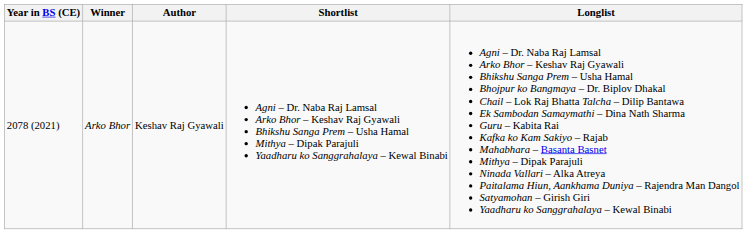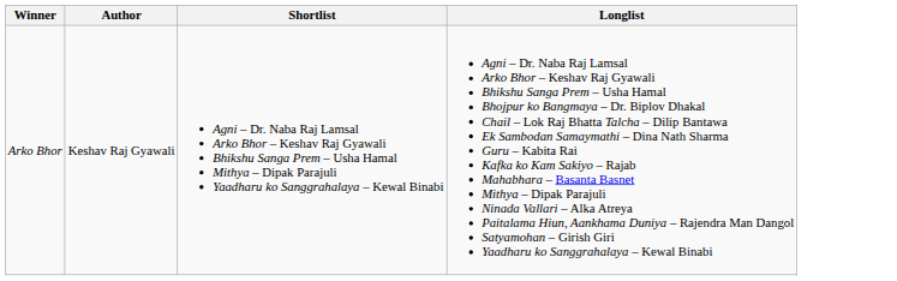 <table class="wikitable">
 <tr>
-<th>Year in <a href='#'>BS</a> (CE)</th>
 <th>Winner</th>
 <th>Author</th>
 <th>Shortlist</th>
 <th>Longlist</th>
 </tr>
 <tr>
-<td>2078 (2021)</td>
 <td><em>Arko Bhor</em></td>
 <td>Keshav Raj Gyawali</td>
 <td><br><ul><li><em>Agni</em> – Dr. Naba Raj Lamsal</li><li><em>Arko Bhor</em> – Keshav Raj Gyawali</li><li><em>Bhikshu Sanga Prem</em> – Usha Hamal</li><li><em>Mithya</em> – Dipak Parajuli</li><li><em>Yaadharu ko Sanggrahalaya</em> – Kewal Binabi</li></ul></td>
 <td><br><ul><li><em>Agni</em> – Dr. Naba Raj Lamsal</li><li><em>Arko Bhor</em> – Keshav Raj Gyawali</li><li><em>Bhikshu Sanga Prem</em> – Usha Hamal</li><li><em>Bhojpur ko Bangmaya</em> – Dr. Biplov Dhakal</li><li><em>Chail</em> – Lok Raj Bhatta <em>Talcha</em> – Dilip Bantawa</li><li><em>Ek Sambodan Samaymathi</em> – Dina Nath Sharma</li><li><em>Guru</em> – Kabita Rai</li><li><em>Kafka ko Kam Sakiyo</em> – Rajab</li><li><em>Mahabhara</em> – <a href='#'>Basanta Basnet</a></li><li><em>Mithya</em> – Dipak Parajuli</li><li><em>Ninada Vallari</em> – Alka Atreya</li><li><em>Paitalama Hiun, Aankhama Duniya</em> – Rajendra Man Dangol</li><li><em>Satyamohan</em> – Girish Giri</li><li><em>Yaadharu ko Sanggrahalaya</em> – Kewal Binabi</li></ul></td>
 </tr>
 </table>
